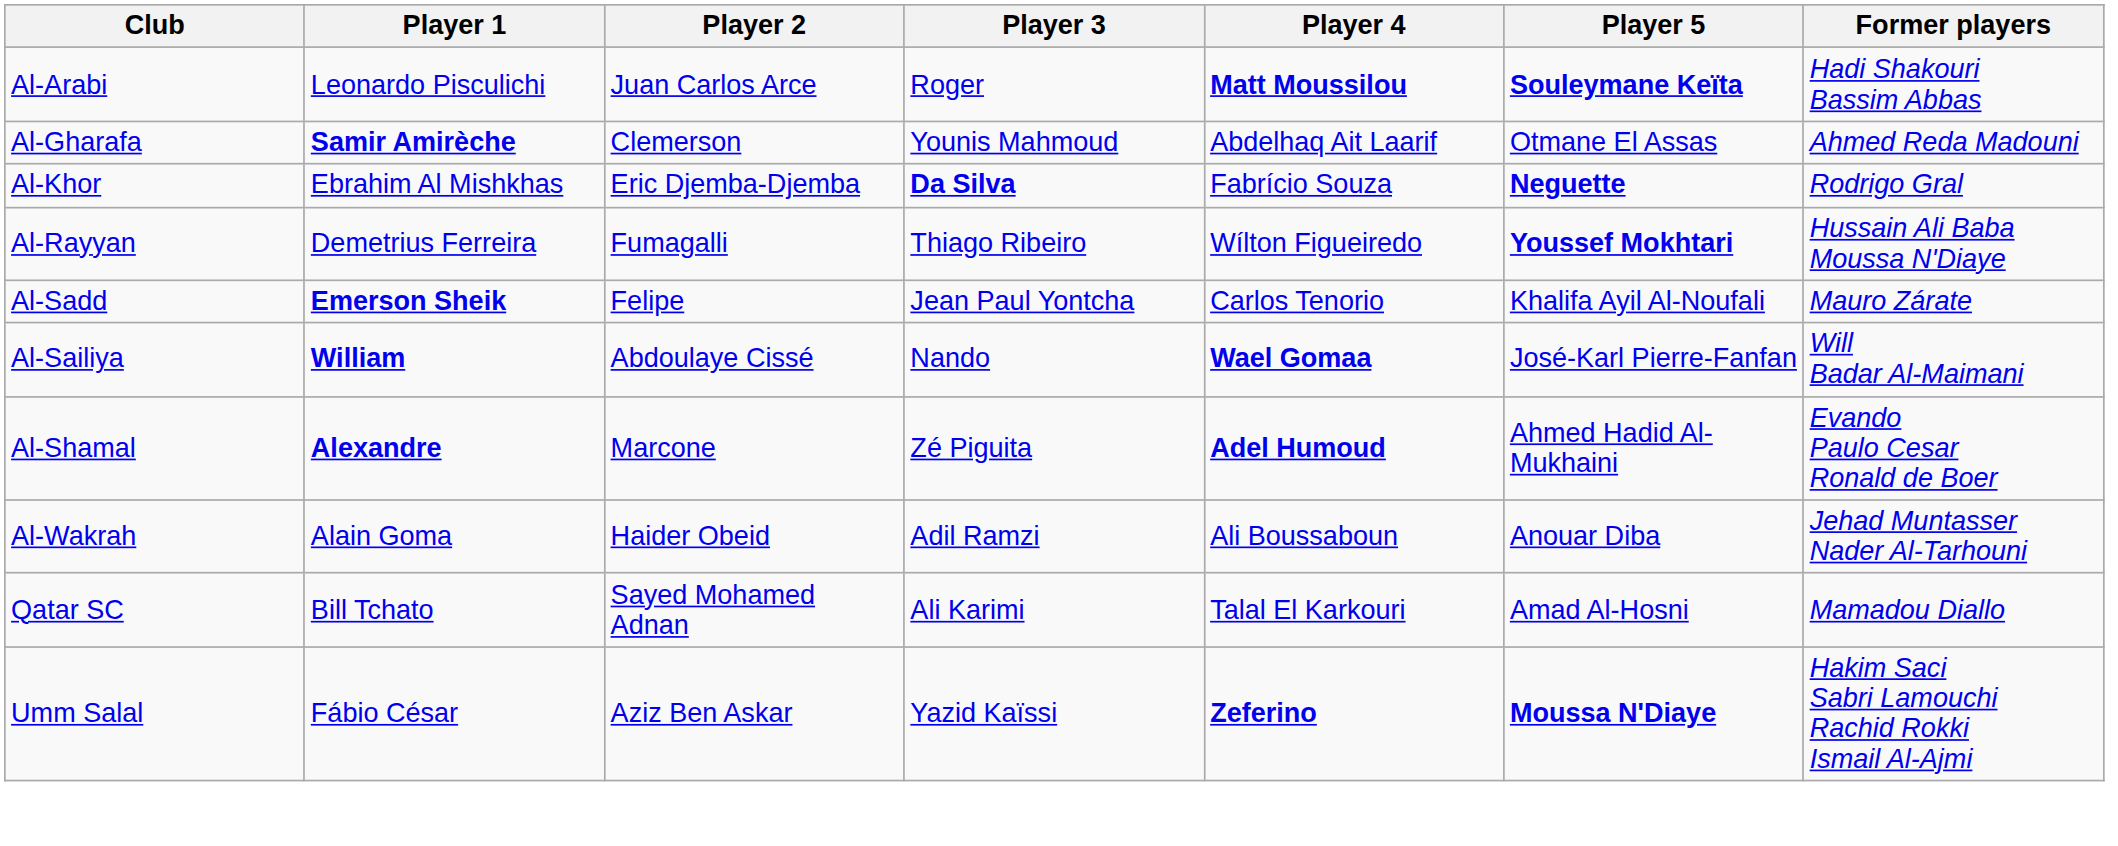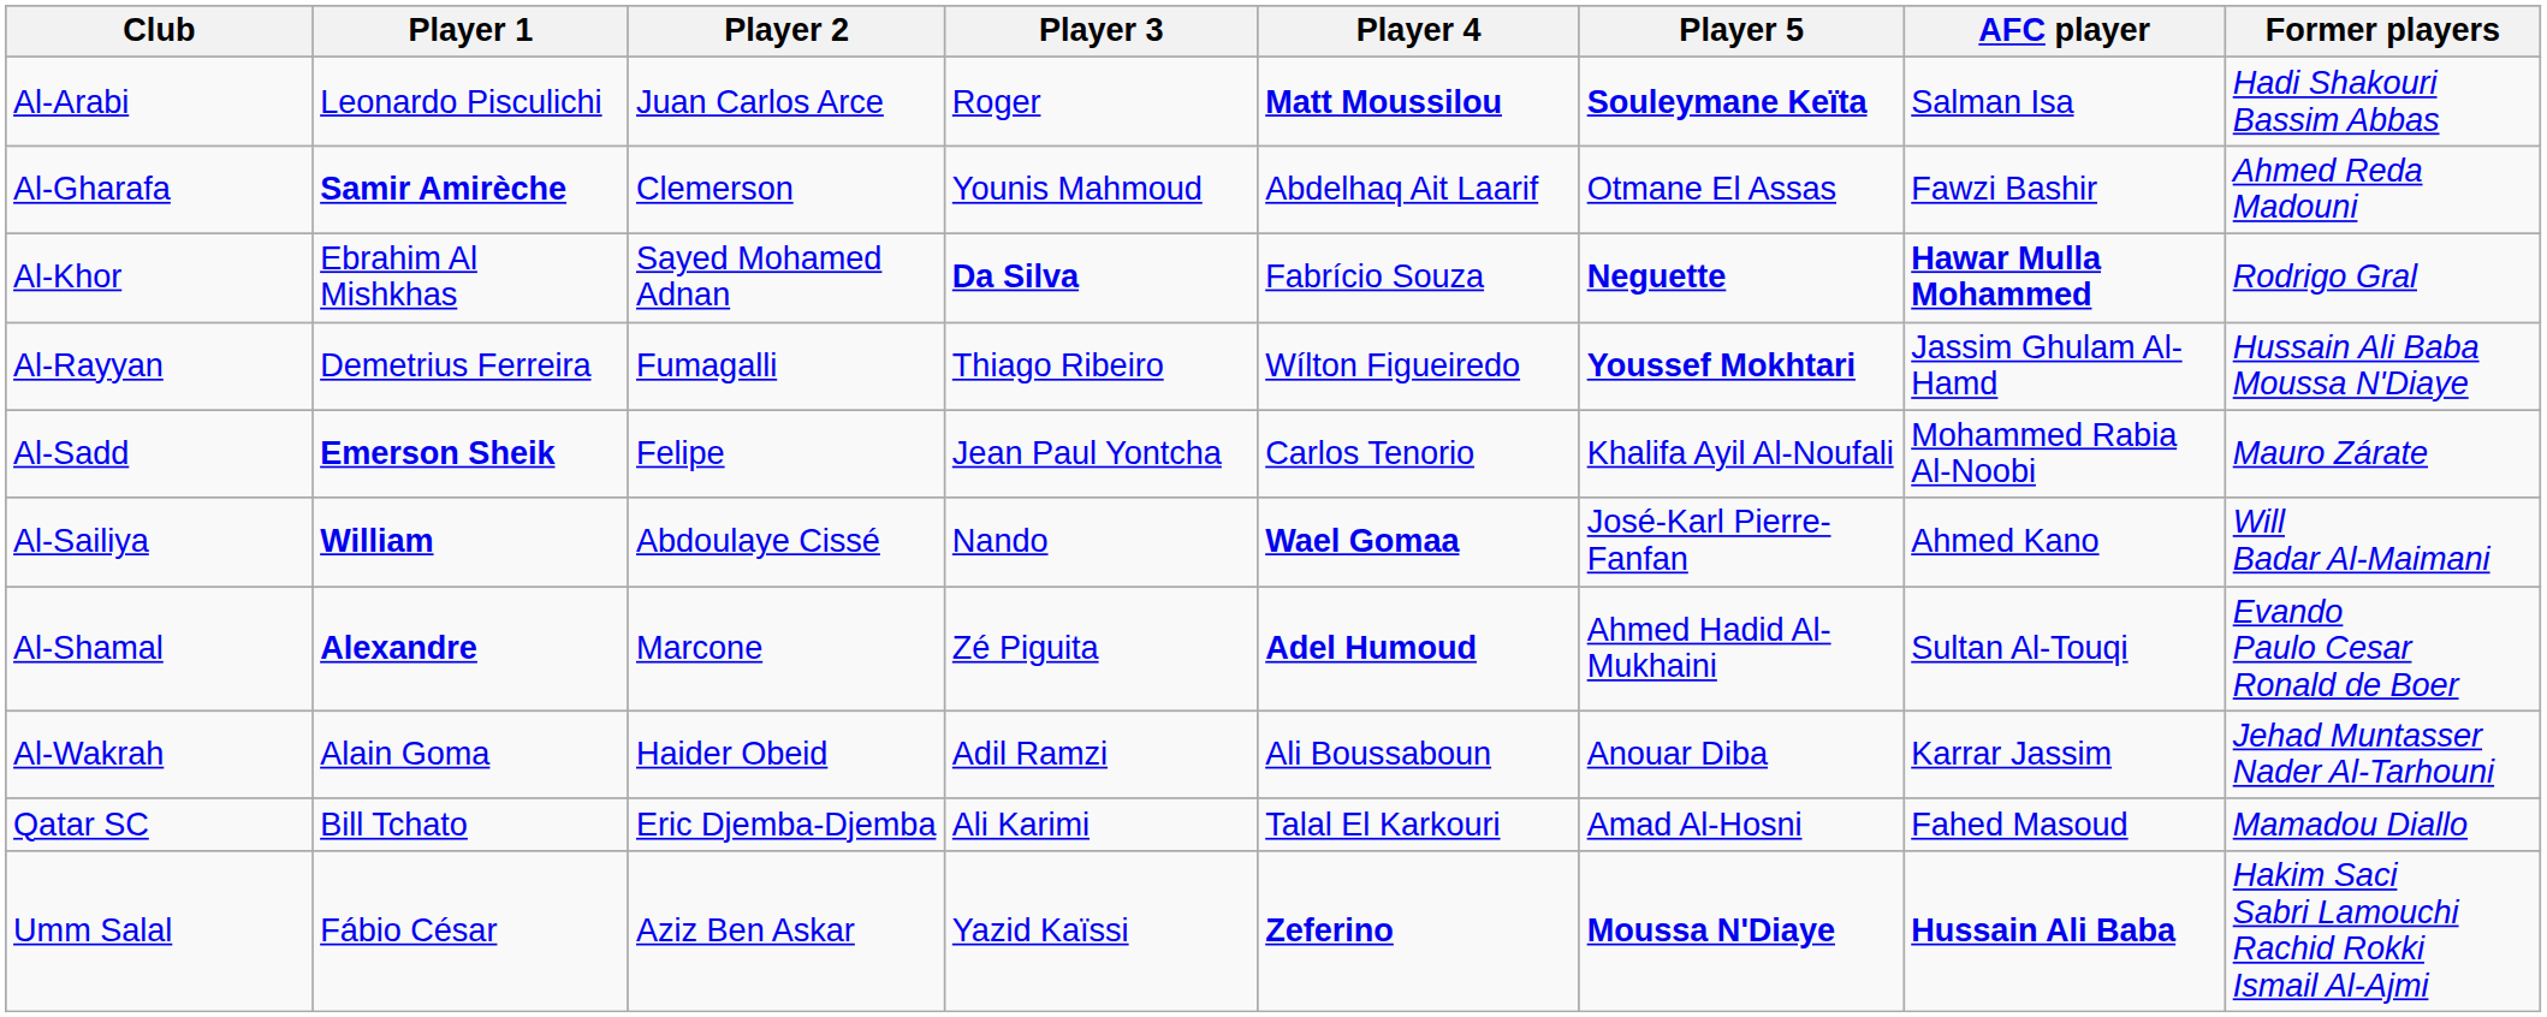 <table class="wikitable">
 <tr>
 <th width = "170">Club</th>
 <th width = "170">Player 1</th>
 <th width = "170">Player 2</th>
 <th width = "170">Player 3</th>
 <th width = "170">Player 4</th>
 <th width = "170">Player 5</th>
+<th width = "170"><a href='#'>AFC</a> player</th>
 <th width = "170">Former players</th>
 </tr>
 <tr>
 <td><a href='#'>Al-Arabi</a></td>
 <td> <a href='#'>Leonardo Pisculichi</a></td>
 <td> <a href='#'>Juan Carlos Arce</a></td>
 <td> <a href='#'>Roger</a></td>
 <td> <strong><a href='#'>Matt Moussilou</a></strong></td>
 <td> <strong><a href='#'>Souleymane Keïta</a></strong></td>
+<td> <a href='#'>Salman Isa</a></td>
 <td> <em><a href='#'>Hadi Shakouri</a></em> <br>  <em><a href='#'>Bassim Abbas</a></em></td>
 </tr>
 <tr>
 <td><a href='#'>Al-Gharafa</a></td>
 <td> <strong><a href='#'>Samir Amirèche</a></strong></td>
 <td> <a href='#'>Clemerson</a></td>
 <td> <a href='#'>Younis Mahmoud</a></td>
 <td> <a href='#'>Abdelhaq Ait Laarif</a></td>
 <td> <a href='#'>Otmane El Assas</a></td>
+<td> <a href='#'>Fawzi Bashir</a></td>
 <td> <em><a href='#'>Ahmed Reda Madouni</a></em></td>
 </tr>
 <tr>
 <td><a href='#'>Al-Khor</a></td>
 <td> <a href='#'>Ebrahim Al Mishkhas</a></td>
-<td> <a href='#'>Eric Djemba-Djemba</a></td>
+<td> <a href='#'>Sayed Mohamed Adnan</a></td>
 <td> <strong><a href='#'>Da Silva</a></strong></td>
 <td> <a href='#'>Fabrício Souza</a></td>
 <td> <strong><a href='#'>Neguette</a></strong></td>
+<td> <strong><a href='#'>Hawar Mulla Mohammed</a></strong></td>
 <td> <em><a href='#'>Rodrigo Gral</a></em></td>
 </tr>
 <tr>
 <td><a href='#'>Al-Rayyan</a></td>
 <td> <a href='#'>Demetrius Ferreira</a></td>
 <td> <a href='#'>Fumagalli</a></td>
 <td> <a href='#'>Thiago Ribeiro</a></td>
 <td> <a href='#'>Wílton Figueiredo</a></td>
 <td> <strong><a href='#'>Youssef Mokhtari</a></strong></td>
+<td> <a href='#'>Jassim Ghulam Al-Hamd</a></td>
 <td> <em><a href='#'>Hussain Ali Baba</a></em> <br>  <em><a href='#'>Moussa N'Diaye</a></em></td>
 </tr>
 <tr>
 <td><a href='#'>Al-Sadd</a></td>
 <td> <strong><a href='#'>Emerson Sheik</a></strong></td>
 <td> <a href='#'>Felipe</a></td>
 <td> <a href='#'>Jean Paul Yontcha</a></td>
 <td> <a href='#'>Carlos Tenorio</a></td>
 <td> <a href='#'>Khalifa Ayil Al-Noufali</a></td>
+<td> <a href='#'>Mohammed Rabia Al-Noobi</a></td>
 <td> <em><a href='#'>Mauro Zárate</a></em></td>
 </tr>
 <tr>
 <td><a href='#'>Al-Sailiya</a></td>
 <td> <strong><a href='#'>William</a></strong></td>
 <td> <a href='#'>Abdoulaye Cissé</a></td>
 <td> <a href='#'>Nando</a></td>
 <td> <strong><a href='#'>Wael Gomaa</a></strong></td>
 <td> <a href='#'>José-Karl Pierre-Fanfan</a></td>
+<td> <a href='#'>Ahmed Kano</a></td>
 <td> <em><a href='#'>Will</a></em> <br>  <em><a href='#'>Badar Al-Maimani</a></em></td>
 </tr>
 <tr>
 <td><a href='#'>Al-Shamal</a></td>
 <td> <strong><a href='#'>Alexandre</a></strong></td>
 <td> <a href='#'>Marcone</a></td>
 <td> <a href='#'>Zé Piguita</a></td>
 <td> <strong><a href='#'>Adel Humoud</a></strong></td>
 <td> <a href='#'>Ahmed Hadid Al-Mukhaini</a></td>
+<td> <a href='#'>Sultan Al-Touqi</a></td>
 <td> <em><a href='#'>Evando</a></em> <br>  <em><a href='#'>Paulo Cesar</a></em> <br>  <em><a href='#'>Ronald de Boer</a></em></td>
 </tr>
 <tr>
 <td><a href='#'>Al-Wakrah</a></td>
 <td> <a href='#'>Alain Goma</a></td>
 <td> <a href='#'>Haider Obeid</a></td>
 <td> <a href='#'>Adil Ramzi</a></td>
 <td> <a href='#'>Ali Boussaboun</a></td>
 <td> <a href='#'>Anouar Diba</a></td>
+<td> <a href='#'>Karrar Jassim</a></td>
 <td> <em><a href='#'>Jehad Muntasser</a></em> <br>  <em><a href='#'>Nader Al-Tarhouni</a></em></td>
 </tr>
 <tr>
 <td><a href='#'>Qatar SC</a></td>
 <td> <a href='#'>Bill Tchato</a></td>
-<td> <a href='#'>Sayed Mohamed Adnan</a></td>
+<td> <a href='#'>Eric Djemba-Djemba</a></td>
 <td> <a href='#'>Ali Karimi</a></td>
 <td> <a href='#'>Talal El Karkouri</a></td>
 <td> <a href='#'>Amad Al-Hosni</a></td>
+<td> <a href='#'>Fahed Masoud</a></td>
 <td> <em><a href='#'>Mamadou Diallo</a></em></td>
 </tr>
 <tr>
 <td><a href='#'>Umm Salal</a></td>
 <td> <a href='#'>Fábio César</a></td>
 <td> <a href='#'>Aziz Ben Askar</a></td>
 <td> <a href='#'>Yazid Kaïssi</a></td>
 <td> <strong><a href='#'>Zeferino</a></strong></td>
 <td> <strong><a href='#'>Moussa N'Diaye</a></strong></td>
+<td> <strong><a href='#'>Hussain Ali Baba</a></strong></td>
 <td> <em><a href='#'>Hakim Saci</a></em> <br>  <em><a href='#'>Sabri Lamouchi</a></em> <br>  <em><a href='#'>Rachid Rokki</a></em> <br>  <em><a href='#'>Ismail Al-Ajmi</a></em></td>
 </tr>
 </table>
